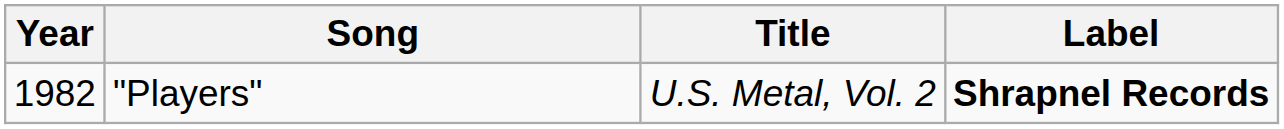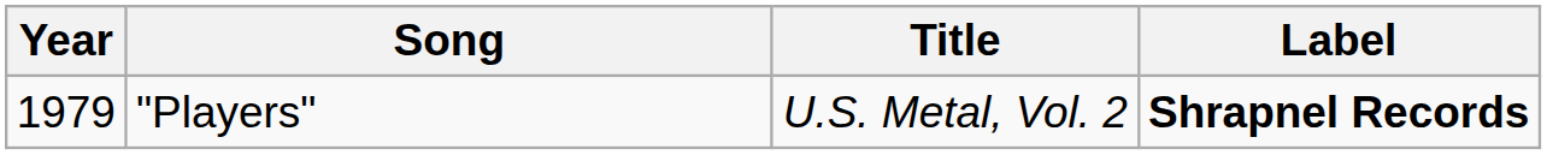 <table class="wikitable" border="1">
 <tr>
 <th>Year</th>
 <th width="225">Song</th>
 <th>Title</th>
 <th>Label</th>
 </tr>
 <tr>
-<td>1982</td>
+<td>1979</td>
 <td>"Players"</td>
 <td><em>U.S. Metal, Vol. 2</em></td>
 <td><strong>Shrapnel Records</strong></td>
 </tr>
 </table>
